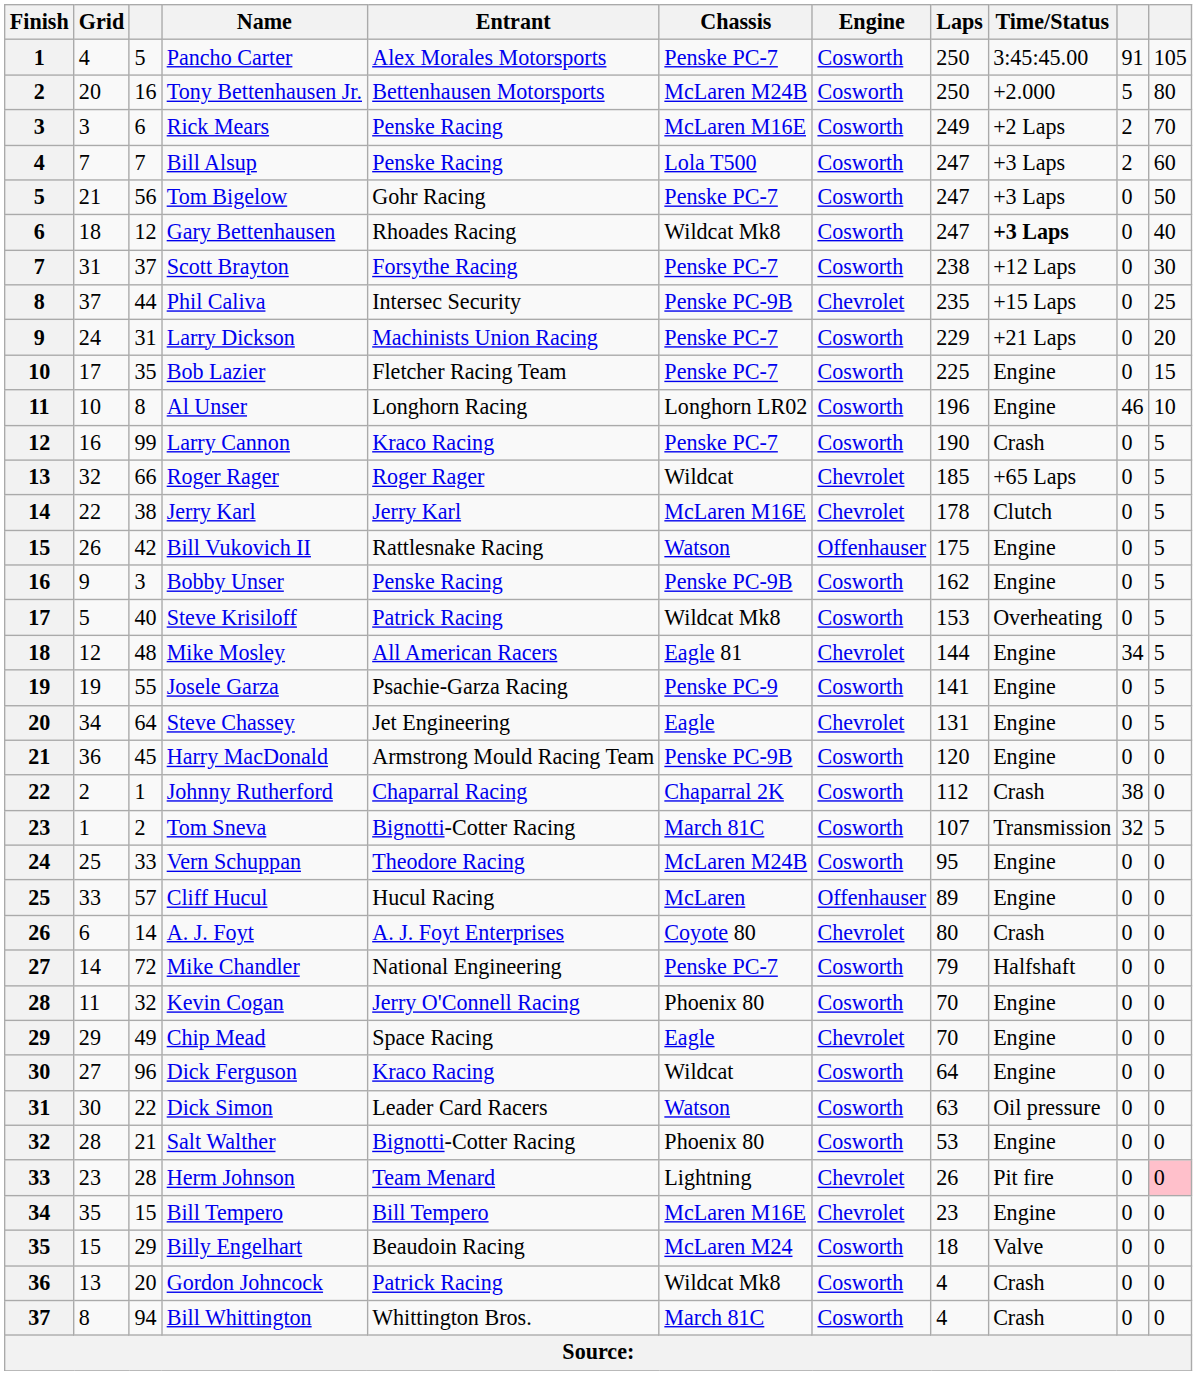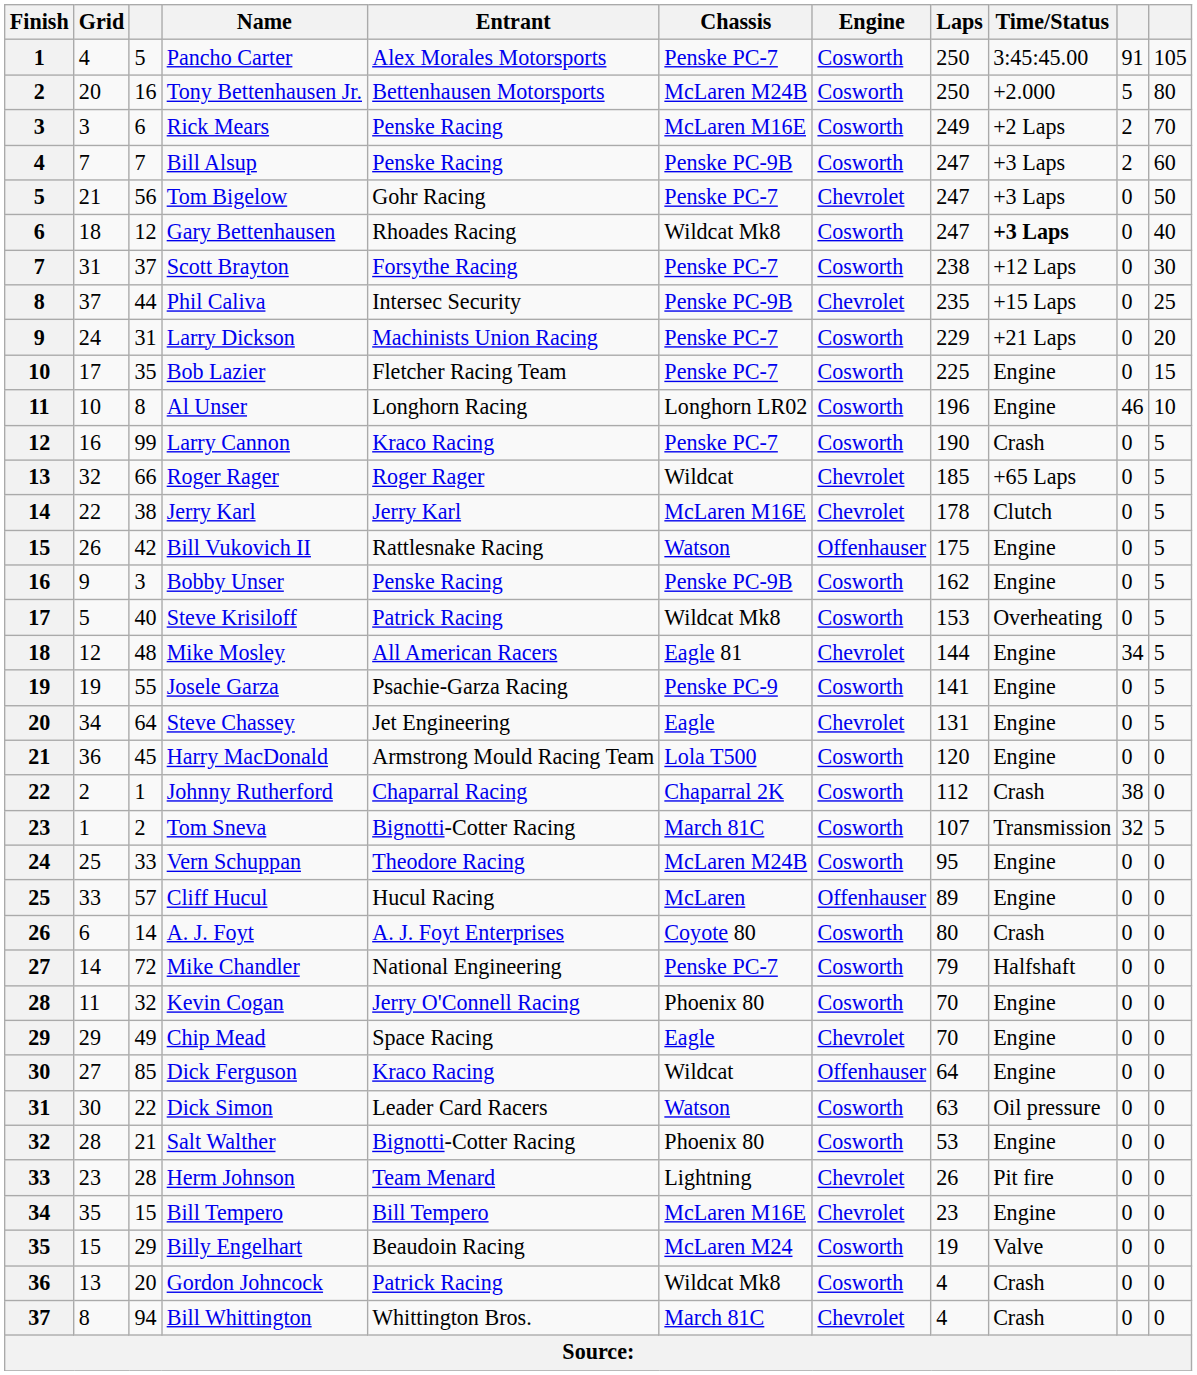 <table class="wikitable">
 <tr>
 <th>Finish</th>
 <th>Grid</th>
 <th></th>
 <th>Name</th>
 <th>Entrant</th>
 <th>Chassis</th>
 <th>Engine</th>
 <th>Laps</th>
 <th>Time/Status</th>
 <th></th>
 <th></th>
 </tr>
 <tr>
 <th>1</th>
 <td>4</td>
 <td>5</td>
 <td> <a href='#'>Pancho Carter</a></td>
 <td><a href='#'>Alex Morales Motorsports</a></td>
 <td><a href='#'>Penske PC-7</a></td>
 <td><a href='#'>Cosworth</a></td>
 <td>250</td>
 <td>3:45:45.00</td>
 <td>91</td>
 <td>105</td>
 </tr>
 <tr>
 <th>2</th>
 <td>20</td>
 <td>16</td>
 <td> <a href='#'>Tony Bettenhausen Jr.</a></td>
 <td><a href='#'>Bettenhausen Motorsports</a></td>
 <td><a href='#'>McLaren M24B</a></td>
 <td><a href='#'>Cosworth</a></td>
 <td>250</td>
 <td>+2.000</td>
 <td>5</td>
 <td>80</td>
 </tr>
 <tr>
 <th>3</th>
 <td>3</td>
 <td>6</td>
 <td> <a href='#'>Rick Mears</a></td>
 <td><a href='#'>Penske Racing</a></td>
 <td><a href='#'>McLaren M16E</a></td>
 <td><a href='#'>Cosworth</a></td>
 <td>249</td>
 <td>+2 Laps</td>
 <td>2</td>
 <td>70</td>
 </tr>
 <tr>
 <th>4</th>
 <td>7</td>
 <td>7</td>
 <td> <a href='#'>Bill Alsup</a></td>
 <td><a href='#'>Penske Racing</a></td>
-<td><a href='#'>Lola T500</a></td>
+<td><a href='#'>Penske PC-9B</a></td>
 <td><a href='#'>Cosworth</a></td>
 <td>247</td>
 <td>+3 Laps</td>
 <td>2</td>
 <td>60</td>
 </tr>
 <tr>
 <th>5</th>
 <td>21</td>
 <td>56</td>
 <td> <a href='#'>Tom Bigelow</a></td>
 <td>Gohr Racing</td>
 <td><a href='#'>Penske PC-7</a></td>
-<td><a href='#'>Cosworth</a></td>
+<td><a href='#'>Chevrolet</a></td>
 <td>247</td>
 <td>+3 Laps</td>
 <td>0</td>
 <td>50</td>
 </tr>
 <tr>
 <th>6</th>
 <td>18</td>
 <td>12</td>
 <td> <a href='#'>Gary Bettenhausen</a></td>
 <td>Rhoades Racing</td>
 <td>Wildcat Mk8</td>
 <td><a href='#'>Cosworth</a></td>
 <td>247</td>
 <td><strong>+3 Laps</strong></td>
 <td>0</td>
 <td>40</td>
 </tr>
 <tr>
 <th>7</th>
 <td>31</td>
 <td>37</td>
 <td> <a href='#'>Scott Brayton</a></td>
 <td><a href='#'>Forsythe Racing</a></td>
 <td><a href='#'>Penske PC-7</a></td>
 <td><a href='#'>Cosworth</a></td>
 <td>238</td>
 <td>+12 Laps</td>
 <td>0</td>
 <td>30</td>
 </tr>
 <tr>
 <th>8</th>
 <td>37</td>
 <td>44</td>
 <td> <a href='#'>Phil Caliva</a></td>
 <td>Intersec Security</td>
 <td><a href='#'>Penske PC-9B</a></td>
 <td><a href='#'>Chevrolet</a></td>
 <td>235</td>
 <td>+15 Laps</td>
 <td>0</td>
 <td>25</td>
 </tr>
 <tr>
 <th>9</th>
 <td>24</td>
 <td>31</td>
 <td> <a href='#'>Larry Dickson</a></td>
 <td><a href='#'>Machinists Union Racing</a></td>
 <td><a href='#'>Penske PC-7</a></td>
 <td><a href='#'>Cosworth</a></td>
 <td>229</td>
 <td>+21 Laps</td>
 <td>0</td>
 <td>20</td>
 </tr>
 <tr>
 <th>10</th>
 <td>17</td>
 <td>35</td>
 <td> <a href='#'>Bob Lazier</a></td>
 <td>Fletcher Racing Team</td>
 <td><a href='#'>Penske PC-7</a></td>
 <td><a href='#'>Cosworth</a></td>
 <td>225</td>
 <td>Engine</td>
 <td>0</td>
 <td>15</td>
 </tr>
 <tr>
 <th>11</th>
 <td>10</td>
 <td>8</td>
 <td> <a href='#'>Al Unser</a></td>
 <td>Longhorn Racing</td>
 <td>Longhorn LR02</td>
 <td><a href='#'>Cosworth</a></td>
 <td>196</td>
 <td>Engine</td>
 <td>46</td>
 <td>10</td>
 </tr>
 <tr>
 <th>12</th>
 <td>16</td>
 <td>99</td>
 <td> <a href='#'>Larry Cannon</a></td>
 <td><a href='#'>Kraco Racing</a></td>
 <td><a href='#'>Penske PC-7</a></td>
 <td><a href='#'>Cosworth</a></td>
 <td>190</td>
 <td>Crash</td>
 <td>0</td>
 <td>5</td>
 </tr>
 <tr>
 <th>13</th>
 <td>32</td>
 <td>66</td>
 <td> <a href='#'>Roger Rager</a></td>
 <td><a href='#'>Roger Rager</a></td>
 <td>Wildcat</td>
 <td><a href='#'>Chevrolet</a></td>
 <td>185</td>
 <td>+65 Laps</td>
 <td>0</td>
 <td>5</td>
 </tr>
 <tr>
 <th>14</th>
 <td>22</td>
 <td>38</td>
 <td> <a href='#'>Jerry Karl</a></td>
 <td><a href='#'>Jerry Karl</a></td>
 <td><a href='#'>McLaren M16E</a></td>
 <td><a href='#'>Chevrolet</a></td>
 <td>178</td>
 <td>Clutch</td>
 <td>0</td>
 <td>5</td>
 </tr>
 <tr>
 <th>15</th>
 <td>26</td>
 <td>42</td>
 <td> <a href='#'>Bill Vukovich II</a></td>
 <td>Rattlesnake Racing</td>
 <td><a href='#'>Watson</a></td>
 <td><a href='#'>Offenhauser</a></td>
 <td>175</td>
 <td>Engine</td>
 <td>0</td>
 <td>5</td>
 </tr>
 <tr>
 <th>16</th>
 <td>9</td>
 <td>3</td>
 <td> <a href='#'>Bobby Unser</a></td>
 <td><a href='#'>Penske Racing</a></td>
 <td><a href='#'>Penske PC-9B</a></td>
 <td><a href='#'>Cosworth</a></td>
 <td>162</td>
 <td>Engine</td>
 <td>0</td>
 <td>5</td>
 </tr>
 <tr>
 <th>17</th>
 <td>5</td>
 <td>40</td>
 <td> <a href='#'>Steve Krisiloff</a></td>
 <td><a href='#'>Patrick Racing</a></td>
 <td>Wildcat Mk8</td>
 <td><a href='#'>Cosworth</a></td>
 <td>153</td>
 <td>Overheating</td>
 <td>0</td>
 <td>5</td>
 </tr>
 <tr>
 <th>18</th>
 <td>12</td>
 <td>48</td>
 <td> <a href='#'>Mike Mosley</a></td>
 <td><a href='#'>All American Racers</a></td>
 <td><a href='#'>Eagle</a> 81</td>
 <td><a href='#'>Chevrolet</a></td>
 <td>144</td>
 <td>Engine</td>
 <td>34</td>
 <td>5</td>
 </tr>
 <tr>
 <th>19</th>
 <td>19</td>
 <td>55</td>
 <td> <a href='#'>Josele Garza</a></td>
 <td>Psachie-Garza Racing</td>
 <td><a href='#'>Penske PC-9</a></td>
 <td><a href='#'>Cosworth</a></td>
 <td>141</td>
 <td>Engine</td>
 <td>0</td>
 <td>5</td>
 </tr>
 <tr>
 <th>20</th>
 <td>34</td>
 <td>64</td>
 <td> <a href='#'>Steve Chassey</a></td>
 <td>Jet Engineering</td>
 <td><a href='#'>Eagle</a></td>
 <td><a href='#'>Chevrolet</a></td>
 <td>131</td>
 <td>Engine</td>
 <td>0</td>
 <td>5</td>
 </tr>
 <tr>
 <th>21</th>
 <td>36</td>
 <td>45</td>
 <td> <a href='#'>Harry MacDonald</a></td>
 <td>Armstrong Mould Racing Team</td>
-<td><a href='#'>Penske PC-9B</a></td>
+<td><a href='#'>Lola T500</a></td>
 <td><a href='#'>Cosworth</a></td>
 <td>120</td>
 <td>Engine</td>
 <td>0</td>
 <td>0</td>
 </tr>
 <tr>
 <th>22</th>
 <td>2</td>
 <td>1</td>
 <td> <a href='#'>Johnny Rutherford</a></td>
 <td><a href='#'>Chaparral Racing</a></td>
 <td><a href='#'>Chaparral 2K</a></td>
 <td><a href='#'>Cosworth</a></td>
 <td>112</td>
 <td>Crash</td>
 <td>38</td>
 <td>0</td>
 </tr>
 <tr>
 <th>23</th>
 <td>1</td>
 <td>2</td>
 <td> <a href='#'>Tom Sneva</a></td>
 <td><a href='#'>Bignotti</a>-Cotter Racing</td>
 <td><a href='#'>March 81C</a></td>
 <td><a href='#'>Cosworth</a></td>
 <td>107</td>
 <td>Transmission</td>
 <td>32</td>
 <td>5</td>
 </tr>
 <tr>
 <th>24</th>
 <td>25</td>
 <td>33</td>
 <td> <a href='#'>Vern Schuppan</a></td>
 <td><a href='#'>Theodore Racing</a></td>
 <td><a href='#'>McLaren M24B</a></td>
 <td><a href='#'>Cosworth</a></td>
 <td>95</td>
 <td>Engine</td>
 <td>0</td>
 <td>0</td>
 </tr>
 <tr>
 <th>25</th>
 <td>33</td>
 <td>57</td>
 <td> <a href='#'>Cliff Hucul</a></td>
 <td>Hucul Racing</td>
 <td><a href='#'>McLaren</a></td>
 <td><a href='#'>Offenhauser</a></td>
 <td>89</td>
 <td>Engine</td>
 <td>0</td>
 <td>0</td>
 </tr>
 <tr>
 <th>26</th>
 <td>6</td>
 <td>14</td>
 <td> <a href='#'>A. J. Foyt</a></td>
 <td><a href='#'>A. J. Foyt Enterprises</a></td>
 <td><a href='#'>Coyote</a> 80</td>
-<td><a href='#'>Chevrolet</a></td>
+<td><a href='#'>Cosworth</a></td>
 <td>80</td>
 <td>Crash</td>
 <td>0</td>
 <td>0</td>
 </tr>
 <tr>
 <th>27</th>
 <td>14</td>
 <td>72</td>
 <td> <a href='#'>Mike Chandler</a></td>
 <td>National Engineering</td>
 <td><a href='#'>Penske PC-7</a></td>
 <td><a href='#'>Cosworth</a></td>
 <td>79</td>
 <td>Halfshaft</td>
 <td>0</td>
 <td>0</td>
 </tr>
 <tr>
 <th>28</th>
 <td>11</td>
 <td>32</td>
 <td> <a href='#'>Kevin Cogan</a></td>
 <td><a href='#'>Jerry O'Connell Racing</a></td>
 <td>Phoenix 80</td>
 <td><a href='#'>Cosworth</a></td>
 <td>70</td>
 <td>Engine</td>
 <td>0</td>
 <td>0</td>
 </tr>
 <tr>
 <th>29</th>
 <td>29</td>
 <td>49</td>
 <td> <a href='#'>Chip Mead</a></td>
 <td>Space Racing</td>
 <td><a href='#'>Eagle</a></td>
 <td><a href='#'>Chevrolet</a></td>
 <td>70</td>
 <td>Engine</td>
 <td>0</td>
 <td>0</td>
 </tr>
 <tr>
 <th>30</th>
 <td>27</td>
-<td>96</td>
+<td>85</td>
 <td> <a href='#'>Dick Ferguson</a></td>
 <td><a href='#'>Kraco Racing</a></td>
 <td>Wildcat</td>
-<td><a href='#'>Cosworth</a></td>
+<td><a href='#'>Offenhauser</a></td>
 <td>64</td>
 <td>Engine</td>
 <td>0</td>
 <td>0</td>
 </tr>
 <tr>
 <th>31</th>
 <td>30</td>
 <td>22</td>
 <td> <a href='#'>Dick Simon</a></td>
 <td>Leader Card Racers</td>
 <td><a href='#'>Watson</a></td>
 <td><a href='#'>Cosworth</a></td>
 <td>63</td>
 <td>Oil pressure</td>
 <td>0</td>
 <td>0</td>
 </tr>
 <tr>
 <th>32</th>
 <td>28</td>
 <td>21</td>
 <td> <a href='#'>Salt Walther</a></td>
 <td><a href='#'>Bignotti</a>-Cotter Racing</td>
 <td>Phoenix 80</td>
 <td><a href='#'>Cosworth</a></td>
 <td>53</td>
 <td>Engine</td>
 <td>0</td>
 <td>0</td>
 </tr>
 <tr>
 <th>33</th>
 <td>23</td>
 <td>28</td>
 <td> <a href='#'>Herm Johnson</a></td>
 <td><a href='#'>Team Menard</a></td>
 <td>Lightning</td>
 <td><a href='#'>Chevrolet</a></td>
 <td>26</td>
 <td>Pit fire</td>
 <td>0</td>
-<td style="background: pink;">0</td>
+<td>0</td>
 </tr>
 <tr>
 <th>34</th>
 <td>35</td>
 <td>15</td>
 <td> <a href='#'>Bill Tempero</a></td>
 <td><a href='#'>Bill Tempero</a></td>
 <td><a href='#'>McLaren M16E</a></td>
 <td><a href='#'>Chevrolet</a></td>
 <td>23</td>
 <td>Engine</td>
 <td>0</td>
 <td>0</td>
 </tr>
 <tr>
 <th>35</th>
 <td>15</td>
 <td>29</td>
 <td> <a href='#'>Billy Engelhart</a></td>
 <td>Beaudoin Racing</td>
 <td><a href='#'>McLaren M24</a></td>
 <td><a href='#'>Cosworth</a></td>
-<td>18</td>
+<td>19</td>
 <td>Valve</td>
 <td>0</td>
 <td>0</td>
 </tr>
 <tr>
 <th>36</th>
 <td>13</td>
 <td>20</td>
 <td> <a href='#'>Gordon Johncock</a></td>
 <td><a href='#'>Patrick Racing</a></td>
 <td>Wildcat Mk8</td>
 <td><a href='#'>Cosworth</a></td>
 <td>4</td>
 <td>Crash</td>
 <td>0</td>
 <td>0</td>
 </tr>
 <tr>
 <th>37</th>
 <td>8</td>
 <td>94</td>
 <td> <a href='#'>Bill Whittington</a></td>
 <td>Whittington Bros.</td>
 <td><a href='#'>March 81C</a></td>
-<td><a href='#'>Cosworth</a></td>
+<td><a href='#'>Chevrolet</a></td>
 <td>4</td>
 <td>Crash</td>
 <td>0</td>
 <td>0</td>
 </tr>
 <tr>
 <th colspan=11>Source:</th>
 </tr>
 </table>
